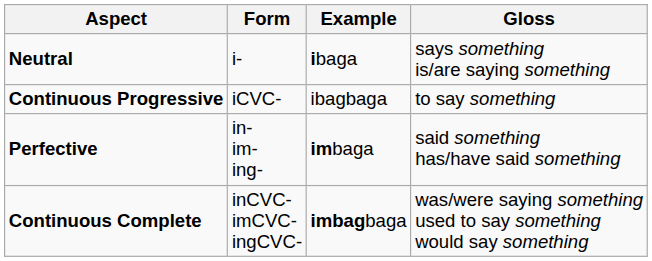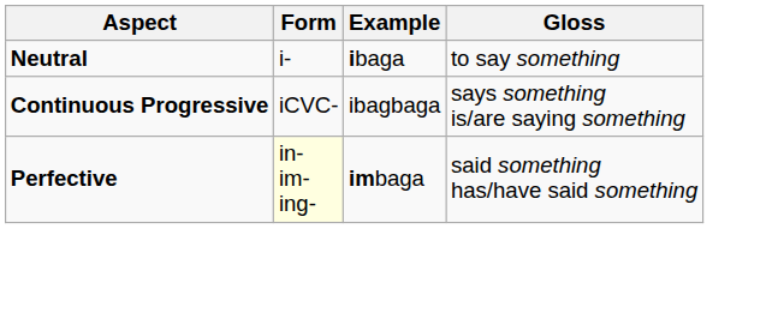 <table class="wikitable" align="center">
 <tr>
 <th>Aspect</th>
 <th>Form</th>
 <th>Example</th>
 <th>Gloss</th>
 </tr>
 <tr>
 <td><strong>Neutral</strong></td>
 <td>i-</td>
 <td><strong>i</strong>baga</td>
-<td>says <em>something</em><br>is/are saying <em>something</em></td>
+<td>to say <em>something</em></td>
 </tr>
 <tr>
 <td><strong>Continuous Progressive</strong></td>
 <td>iCVC-</td>
 <td>ibagbaga</td>
-<td>to say <em>something</em></td>
+<td>says <em>something</em><br>is/are saying <em>something</em></td>
 </tr>
 <tr>
 <td><strong>Perfective</strong></td>
-<td>in-<br>im-<br>ing-</td>
+<td style="background: lightyellow;">in-<br>im-<br>ing-</td>
 <td><strong>im</strong>baga</td>
 <td>said <em>something</em><br>has/have said <em>something</em></td>
 </tr>
-<tr>
-<td><strong>Continuous Complete</strong></td>
-<td>inCVC-<br>imCVC-<br>ingCVC-</td>
-<td><strong>imbag</strong>baga</td>
-<td>was/were saying <em>something</em><br>used to say <em>something</em><br>would say <em>something</em></td>
-</tr>
 </table>
